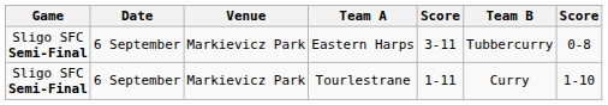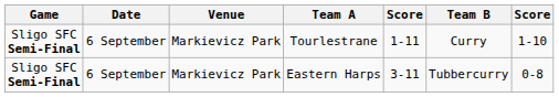 <table class="wikitable">
 <tr>
 <th>Game</th>
 <th>Date</th>
 <th>Venue</th>
 <th>Team A</th>
 <th>Score</th>
 <th>Team B</th>
 <th>Score</th>
 </tr>
 <tr align="center">
 <td>Sligo SFC<br><strong>Semi-Final</strong></td>
 <td>6 September</td>
 <td>Markievicz Park</td>
+<td>Tourlestrane</td>
+<td>1-11</td>
+<td>Curry</td>
+<td>1-10</td>
+</tr>
+<tr align="center">
+<td>Sligo SFC<br><strong>Semi-Final</strong></td>
+<td>6 September</td>
+<td>Markievicz Park</td>
 <td>Eastern Harps</td>
 <td>3-11</td>
 <td>Tubbercurry</td>
 <td>0-8</td>
 </tr>
-<tr align="center">
-<td>Sligo SFC<br><strong>Semi-Final</strong></td>
-<td>6 September</td>
-<td>Markievicz Park</td>
-<td>Tourlestrane</td>
-<td>1-11</td>
-<td>Curry</td>
-<td>1-10</td>
-</tr>
 </table>
